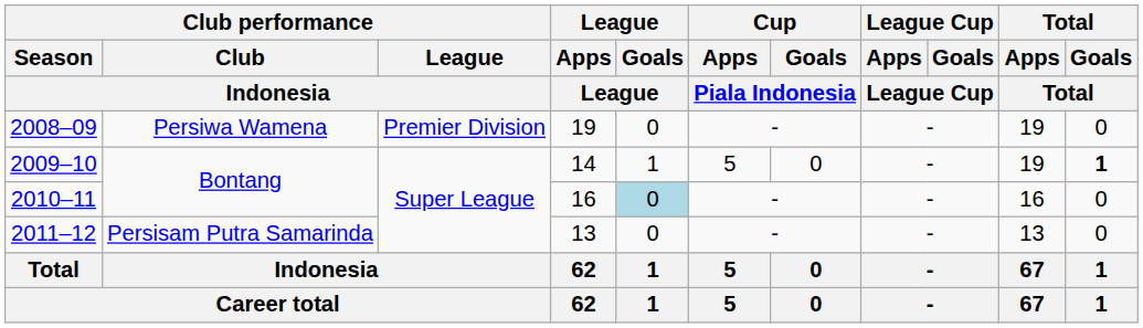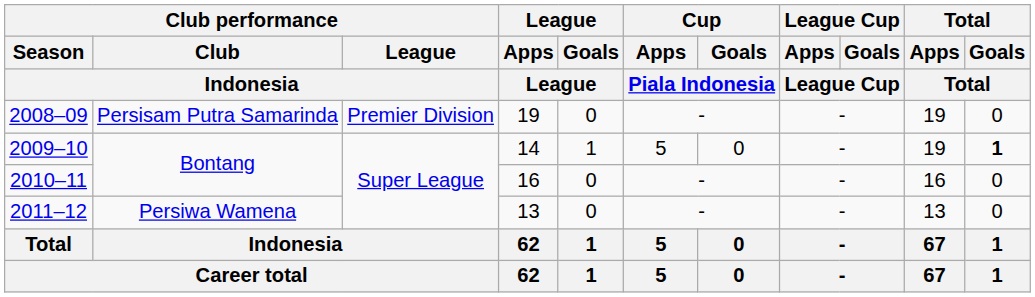 <table class="wikitable" style="text-align:center;">
 <tr>
 <th colspan=3>Club performance</th>
 <th colspan=2>League</th>
 <th colspan=2>Cup</th>
 <th colspan=2>League Cup</th>
 <th colspan=2>Total</th>
 </tr>
 <tr>
 <th>Season</th>
 <th>Club</th>
 <th>League</th>
 <th>Apps</th>
 <th>Goals</th>
 <th>Apps</th>
 <th>Goals</th>
 <th>Apps</th>
 <th>Goals</th>
 <th>Apps</th>
 <th>Goals</th>
 </tr>
 <tr>
 <th colspan=3>Indonesia</th>
 <th colspan=2>League</th>
 <th colspan=2><a href='#'>Piala Indonesia</a></th>
 <th colspan=2>League Cup</th>
 <th colspan=2>Total</th>
 </tr>
 <tr>
 <td><a href='#'>2008–09</a></td>
-<td rowspan="1"><a href='#'>Persiwa Wamena</a></td>
+<td rowspan="1"><a href='#'>Persisam Putra Samarinda</a></td>
 <td rowspan="1"><a href='#'>Premier Division</a></td>
 <td>19</td>
 <td>0</td>
 <td colspan="2">-</td>
 <td colspan="2">-</td>
 <td>19</td>
 <td>0</td>
 </tr>
 <tr>
 <td><a href='#'>2009–10</a></td>
 <td rowspan="2"><a href='#'>Bontang</a></td>
 <td rowspan="3"><a href='#'>Super League</a></td>
 <td>14</td>
 <td>1</td>
 <td>5</td>
 <td>0</td>
 <td colspan="2">-</td>
 <td>19</td>
 <td><strong>1</strong></td>
 </tr>
 <tr>
 <td><a href='#'>2010–11</a></td>
 <td>16</td>
-<td style="background: lightblue;">0</td>
+<td>0</td>
 <td colspan="2">-</td>
 <td colspan="2">-</td>
 <td>16</td>
 <td>0</td>
 </tr>
 <tr>
 <td><a href='#'>2011–12</a></td>
-<td rowspan="1"><a href='#'>Persisam Putra Samarinda</a></td>
+<td rowspan="1"><a href='#'>Persiwa Wamena</a></td>
 <td>13</td>
 <td>0</td>
 <td colspan="2">-</td>
 <td colspan="2">-</td>
 <td>13</td>
 <td>0</td>
 </tr>
 <tr>
 <th rowspan=1>Total</th>
 <th colspan=2>Indonesia</th>
 <th>62</th>
 <th>1</th>
 <th>5</th>
 <th>0</th>
 <th colspan="2">-</th>
 <th>67</th>
 <th>1</th>
 </tr>
 <tr>
 <th colspan=3>Career total</th>
 <th>62</th>
 <th>1</th>
 <th>5</th>
 <th>0</th>
 <th colspan="2">-</th>
 <th>67</th>
 <th>1</th>
 </tr>
 </table>
